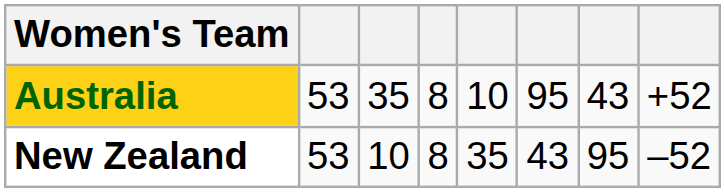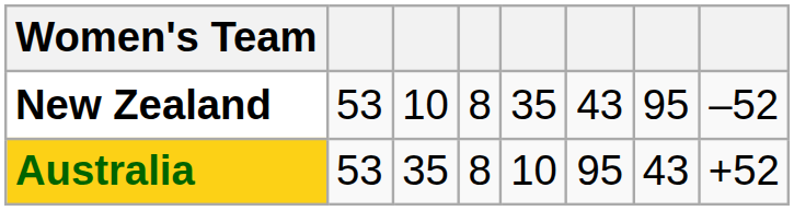 <table class="wikitable" style="text-align:center">
 <tr>
 <th>Women's Team</th>
 <th></th>
 <th></th>
 <th></th>
 <th></th>
 <th></th>
 <th></th>
 <th></th>
 </tr>
 <tr>
+<td style="background:#FFF; color:#000; text-align:left;"><strong> New Zealand</strong></td>
+<td>53</td>
+<td>10</td>
+<td>8</td>
+<td>35</td>
+<td>43</td>
+<td>95</td>
+<td>–52</td>
+</tr>
+<tr>
 <td style="background:#FCD116; color:#006400; text-align:left;"><strong> Australia</strong></td>
 <td>53</td>
 <td>35</td>
 <td>8</td>
 <td>10</td>
 <td>95</td>
 <td>43</td>
 <td>+52</td>
 </tr>
-<tr>
-<td style="background:#FFF; color:#000; text-align:left;"><strong> New Zealand</strong></td>
-<td>53</td>
-<td>10</td>
-<td>8</td>
-<td>35</td>
-<td>43</td>
-<td>95</td>
-<td>–52</td>
-</tr>
 </table>
